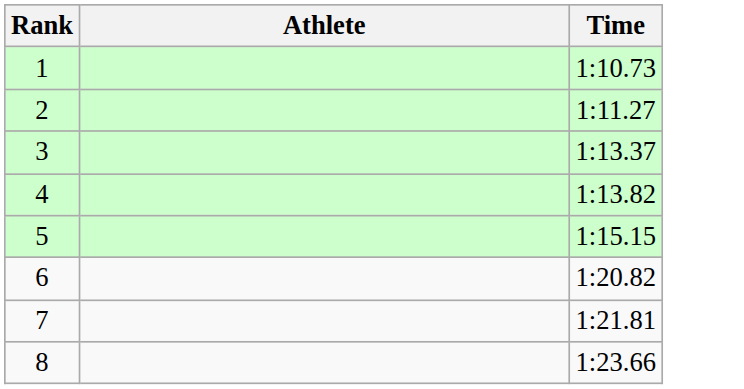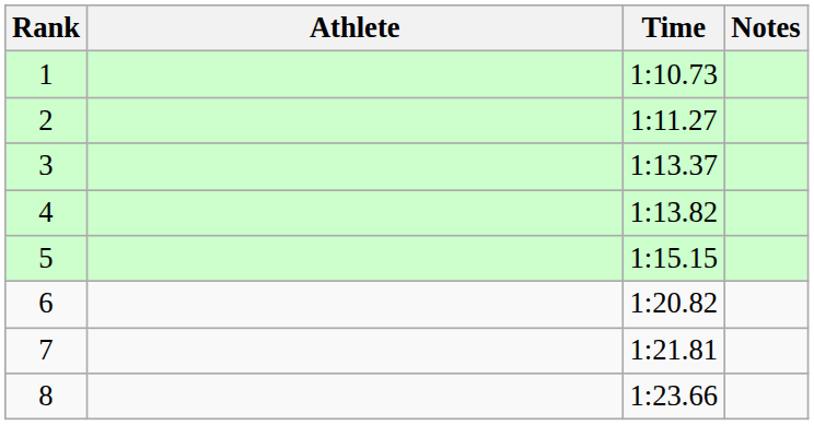 <table class="wikitable" style="text-align:center">
 <tr>
 <th>Rank</th>
 <th Style="width:18em">Athlete</th>
 <th>Time</th>
+<th>Notes</th>
 </tr>
 <tr style="background:#cfc">
 <td>1</td>
 <td style="text-align:left"></td>
 <td>1:10.73</td>
+<td></td>
 </tr>
 <tr style="background:#cfc">
 <td>2</td>
 <td style="text-align:left"></td>
 <td>1:11.27</td>
+<td></td>
 </tr>
 <tr style="background:#cfc">
 <td>3</td>
 <td style="text-align:left"></td>
 <td>1:13.37</td>
+<td></td>
 </tr>
 <tr style="background:#cfc">
 <td>4</td>
 <td style="text-align:left"></td>
 <td>1:13.82</td>
+<td></td>
 </tr>
 <tr style="background:#cfc">
 <td>5</td>
 <td style="text-align:left"></td>
 <td>1:15.15</td>
+<td></td>
 </tr>
 <tr>
 <td>6</td>
 <td style="text-align:left"></td>
 <td>1:20.82</td>
+<td></td>
 </tr>
 <tr>
 <td>7</td>
 <td style="text-align:left"></td>
 <td>1:21.81</td>
+<td></td>
 </tr>
 <tr>
 <td>8</td>
 <td style="text-align:left"></td>
 <td>1:23.66</td>
+<td></td>
 </tr>
 </table>
